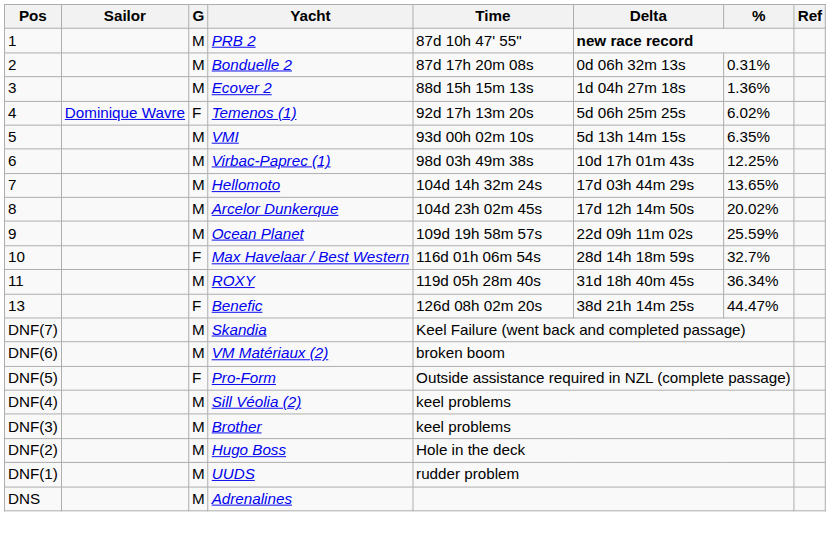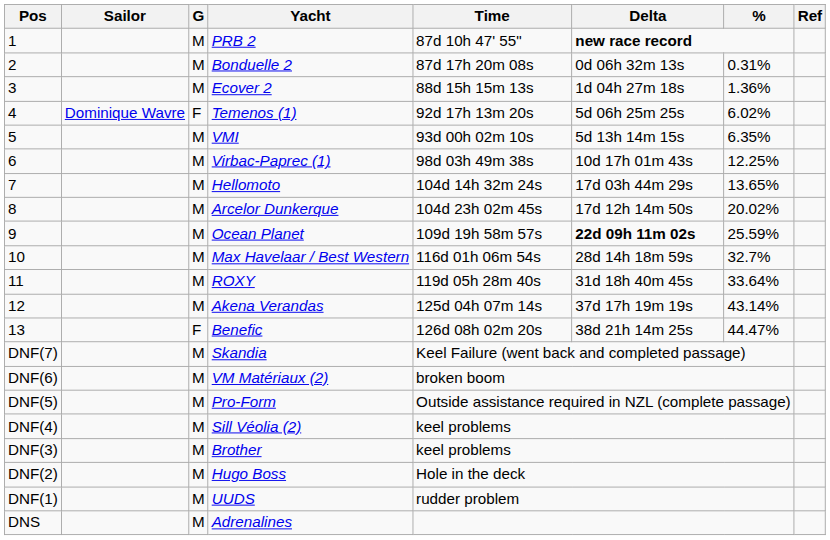 <table class="wikitable sortable">
 <tr>
 <th>Pos</th>
 <th>Sailor</th>
 <th>G</th>
 <th>Yacht</th>
 <th>Time</th>
 <th>Delta</th>
 <th>%</th>
 <th>Ref</th>
 </tr>
 <tr>
 <td>1</td>
 <td></td>
 <td>M </td>
 <td><em><a href='#'>PRB 2</a></em></td>
 <td>87d 10h 47' 55"</td>
 <td colspan=2><strong>new race record</strong></td>
 <td></td>
 </tr>
 <tr>
 <td>2</td>
 <td></td>
 <td>M </td>
 <td><em><a href='#'>Bonduelle 2</a></em></td>
 <td>87d 17h 20m 08s</td>
 <td>0d 06h 32m 13s</td>
 <td>0.31%</td>
 <td></td>
 </tr>
 <tr>
 <td>3</td>
 <td></td>
 <td>M </td>
 <td><em><a href='#'>Ecover 2</a></em></td>
 <td>88d 15h 15m 13s</td>
 <td>1d 04h 27m 18s</td>
 <td>1.36%</td>
 <td></td>
 </tr>
 <tr>
 <td>4</td>
 <td> <a href='#'>Dominique Wavre</a></td>
 <td>F </td>
 <td><em><a href='#'>Temenos (1)</a></em></td>
 <td>92d 17h 13m 20s</td>
 <td>5d 06h 25m 25s</td>
 <td>6.02%</td>
 <td></td>
 </tr>
 <tr>
 <td>5</td>
 <td></td>
 <td>M </td>
 <td><em><a href='#'>VMI</a></em></td>
 <td>93d 00h 02m 10s</td>
 <td>5d 13h 14m 15s</td>
 <td>6.35%</td>
 <td></td>
 </tr>
 <tr>
 <td>6</td>
 <td></td>
 <td>M </td>
 <td><em><a href='#'>Virbac-Paprec (1)</a></em></td>
 <td>98d 03h 49m 38s</td>
 <td>10d 17h 01m 43s</td>
 <td>12.25%</td>
 <td></td>
 </tr>
 <tr>
 <td>7</td>
 <td></td>
 <td>M </td>
 <td><em><a href='#'>Hellomoto</a></em></td>
 <td>104d 14h 32m 24s</td>
 <td>17d 03h 44m 29s</td>
 <td>13.65%</td>
 <td></td>
 </tr>
 <tr>
 <td>8</td>
 <td></td>
 <td>M </td>
 <td><em><a href='#'>Arcelor Dunkerque</a></em></td>
 <td>104d 23h 02m 45s</td>
 <td>17d 12h 14m 50s</td>
 <td>20.02%</td>
 <td></td>
 </tr>
 <tr>
 <td>9</td>
 <td></td>
 <td>M </td>
 <td><em><a href='#'>Ocean Planet</a></em></td>
 <td>109d 19h 58m 57s</td>
-<td>22d 09h 11m 02s</td>
+<td><strong>22d 09h 11m 02s</strong></td>
 <td>25.59%</td>
 <td></td>
 </tr>
 <tr>
 <td>10</td>
 <td></td>
-<td>F </td>
+<td>M </td>
 <td><em><a href='#'>Max Havelaar / Best Western</a></em></td>
 <td>116d 01h 06m 54s</td>
 <td>28d 14h 18m 59s</td>
 <td>32.7%</td>
 <td></td>
 </tr>
 <tr>
 <td>11</td>
 <td></td>
 <td>M </td>
 <td><em><a href='#'>ROXY</a></em></td>
 <td>119d 05h 28m 40s</td>
 <td>31d 18h 40m 45s</td>
-<td>36.34%</td>
+<td>33.64%</td>
+<td></td>
+</tr>
+<tr>
+<td>12</td>
+<td></td>
+<td>M </td>
+<td><em><a href='#'>Akena Verandas</a></em></td>
+<td>125d 04h 07m 14s</td>
+<td>37d 17h 19m 19s</td>
+<td>43.14%</td>
 <td></td>
 </tr>
 <tr>
 <td>13</td>
 <td></td>
 <td>F </td>
 <td><em><a href='#'>Benefic</a></em></td>
 <td>126d 08h 02m 20s</td>
 <td>38d 21h 14m 25s</td>
 <td>44.47%</td>
 <td></td>
 </tr>
 <tr>
 <td>DNF(7)</td>
 <td></td>
 <td>M </td>
 <td><em><a href='#'>Skandia</a></em></td>
 <td colspan=3>Keel Failure (went back and completed passage)</td>
 <td></td>
 </tr>
 <tr>
 <td>DNF(6)</td>
 <td></td>
 <td>M </td>
 <td><em><a href='#'>VM Matériaux (2)</a></em></td>
 <td colspan=3>broken boom</td>
 <td></td>
 </tr>
 <tr>
 <td>DNF(5)</td>
 <td></td>
-<td>F </td>
+<td>M </td>
 <td><em><a href='#'>Pro-Form</a></em></td>
 <td colspan=3>Outside assistance required in NZL (complete passage)</td>
 <td></td>
 </tr>
 <tr>
 <td>DNF(4)</td>
 <td></td>
 <td>M </td>
 <td><em><a href='#'>Sill Véolia (2)</a></em></td>
 <td colspan=3>keel problems</td>
 <td></td>
 </tr>
 <tr>
 <td>DNF(3)</td>
 <td></td>
 <td>M </td>
 <td><em><a href='#'>Brother</a></em></td>
 <td colspan=3>keel problems</td>
 <td></td>
 </tr>
 <tr>
 <td>DNF(2)</td>
 <td></td>
 <td>M </td>
 <td><em><a href='#'>Hugo Boss</a></em></td>
 <td colspan=3>Hole in the deck</td>
 <td></td>
 </tr>
 <tr>
 <td>DNF(1)</td>
 <td></td>
 <td>M </td>
 <td><em><a href='#'>UUDS</a></em></td>
 <td colspan=3>rudder problem</td>
 <td></td>
 </tr>
 <tr>
 <td>DNS</td>
 <td></td>
 <td>M </td>
 <td><em><a href='#'>Adrenalines</a></em></td>
 <td colspan=3></td>
 <td></td>
 </tr>
 </table>
